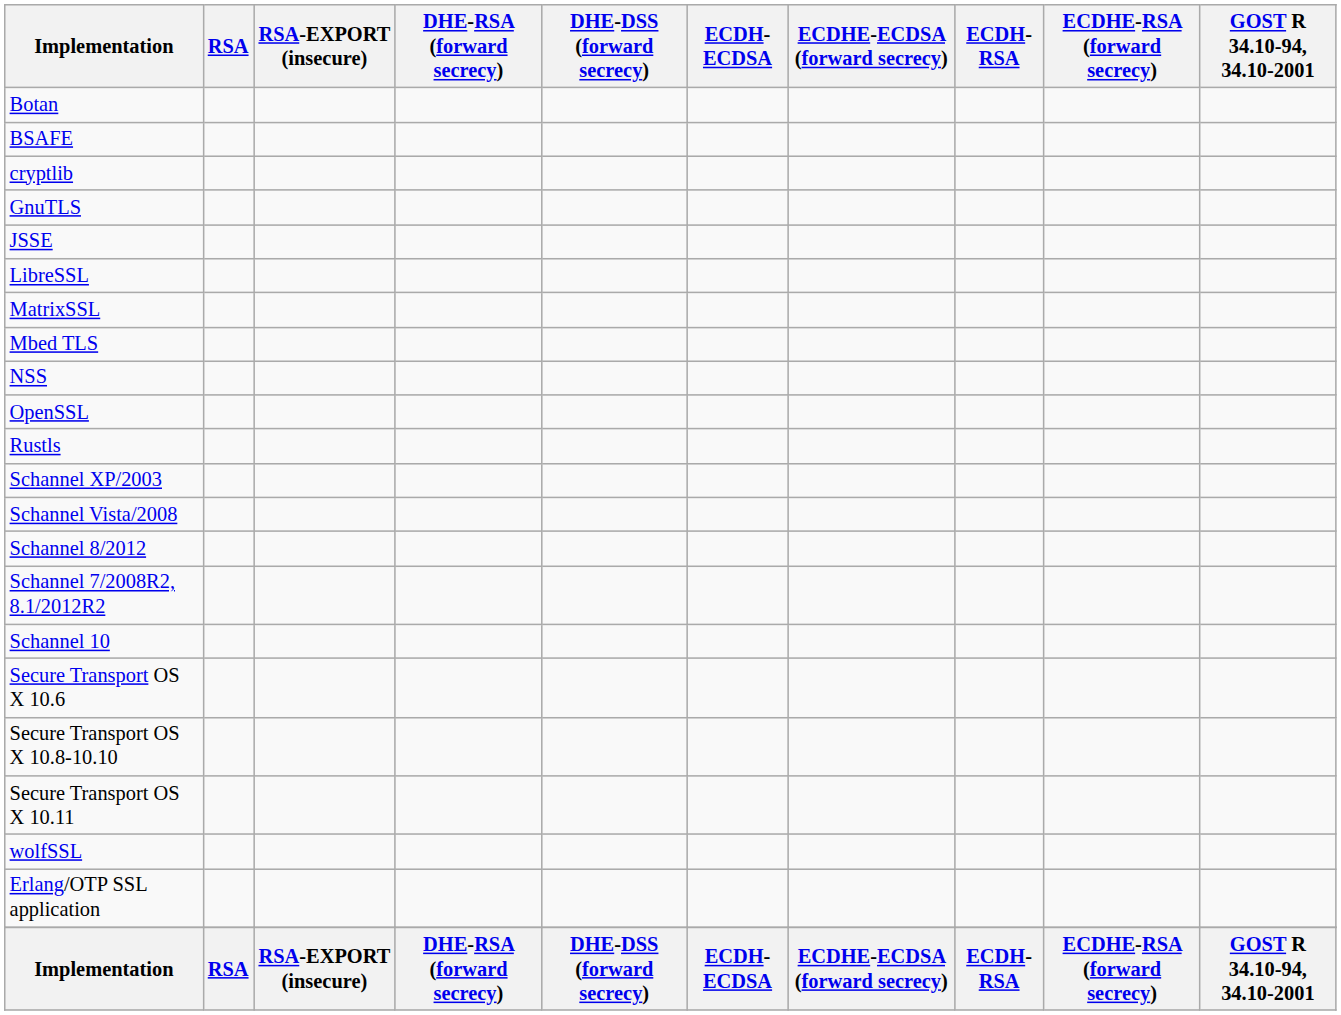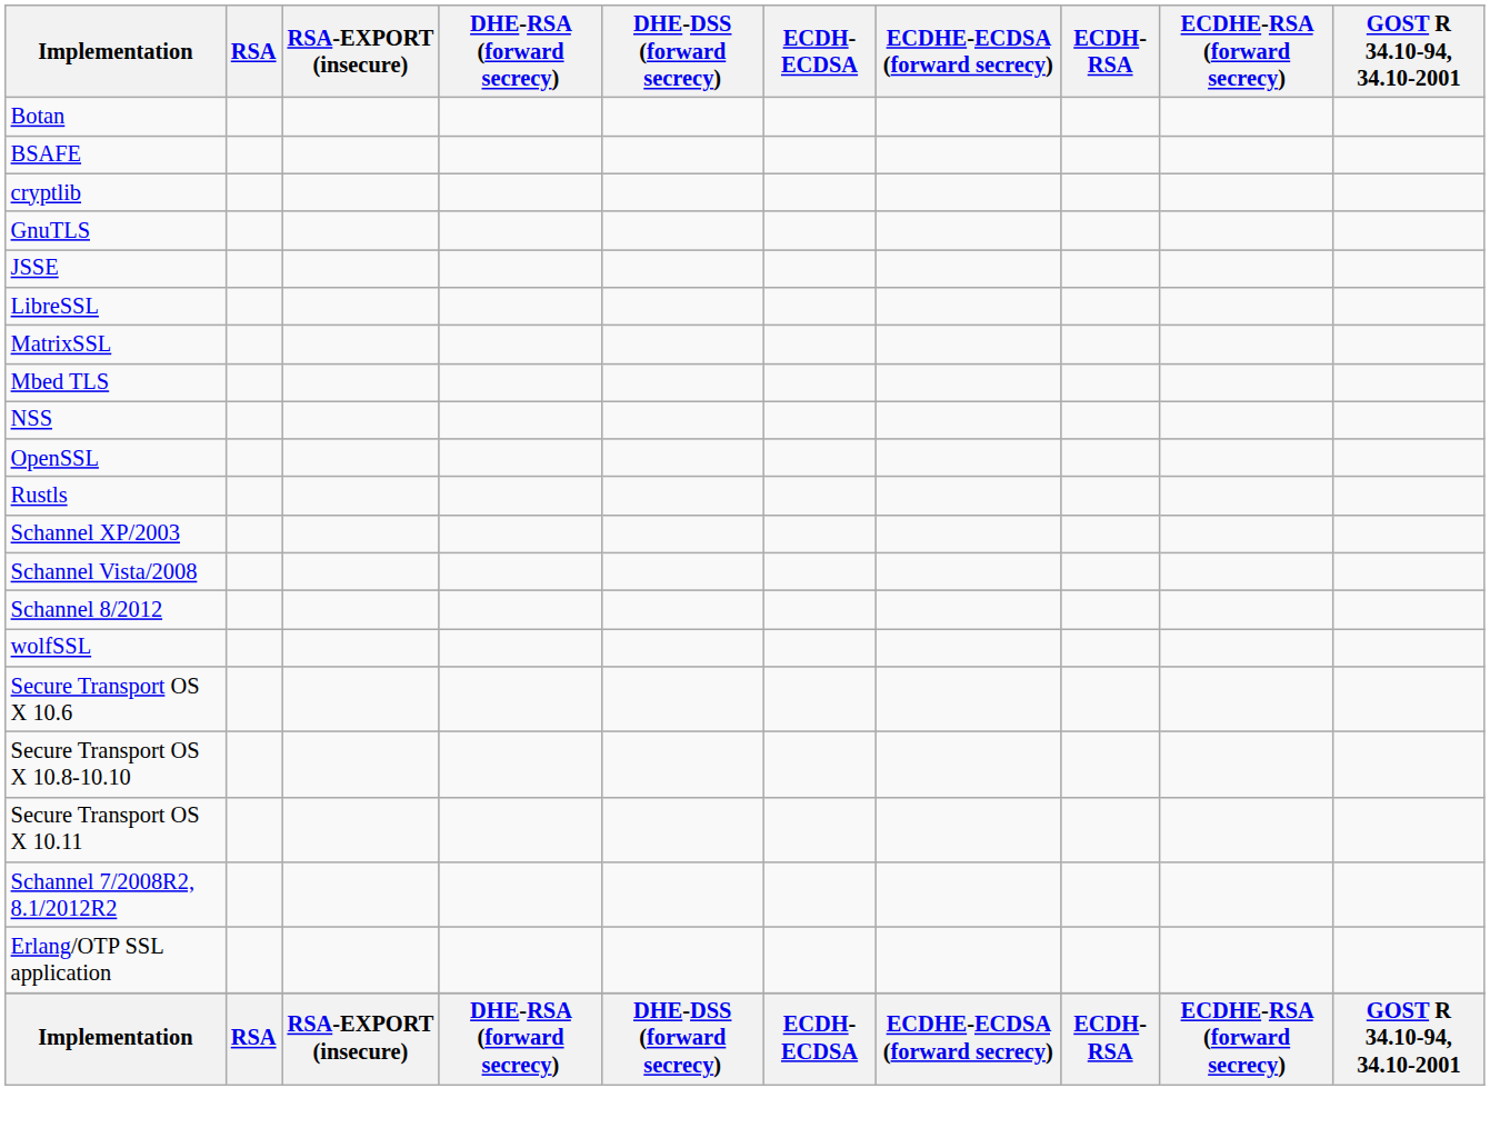 <table class="wikitable sortable sort-under" style="text-align: left; font-size: smaller">
 <tr>
 <th>Implementation</th>
 <th><a href='#'>RSA</a></th>
 <th><a href='#'>RSA</a>-EXPORT (insecure)</th>
 <th><a href='#'>DHE</a>-<a href='#'>RSA</a> (<a href='#'>forward secrecy</a>)</th>
 <th><a href='#'>DHE</a>-<a href='#'>DSS</a> (<a href='#'>forward secrecy</a>)</th>
 <th><a href='#'>ECDH</a>-<a href='#'>ECDSA</a></th>
 <th><a href='#'>ECDHE</a>-<a href='#'>ECDSA</a> (<a href='#'>forward secrecy</a>)</th>
 <th><a href='#'>ECDH</a>-<a href='#'>RSA</a></th>
 <th><a href='#'>ECDHE</a>-<a href='#'>RSA</a> (<a href='#'>forward secrecy</a>)</th>
 <th><a href='#'>GOST</a> R 34.10-94, 34.10-2001</th>
 </tr>
 <tr>
 <td><a href='#'>Botan</a></td>
 <td></td>
 <td></td>
 <td></td>
 <td></td>
 <td></td>
 <td></td>
 <td></td>
 <td></td>
 <td></td>
 </tr>
 <tr>
 <td><a href='#'>BSAFE</a></td>
 <td></td>
 <td></td>
 <td></td>
 <td></td>
 <td></td>
 <td></td>
 <td></td>
 <td></td>
 <td></td>
 </tr>
 <tr>
 <td><a href='#'>cryptlib</a></td>
 <td></td>
 <td></td>
 <td></td>
 <td></td>
 <td></td>
 <td></td>
 <td></td>
 <td></td>
 <td></td>
 </tr>
 <tr>
 <td><a href='#'>GnuTLS</a></td>
 <td></td>
 <td></td>
 <td></td>
 <td></td>
 <td></td>
 <td></td>
 <td></td>
 <td></td>
 <td></td>
 </tr>
 <tr>
 <td><a href='#'>JSSE</a></td>
 <td></td>
 <td></td>
 <td></td>
 <td></td>
 <td></td>
 <td></td>
 <td></td>
 <td></td>
 <td></td>
 </tr>
 <tr>
 <td><a href='#'>LibreSSL</a></td>
 <td></td>
 <td></td>
 <td></td>
 <td></td>
 <td></td>
 <td></td>
 <td></td>
 <td></td>
 <td></td>
 </tr>
 <tr>
 <td><a href='#'>MatrixSSL</a></td>
 <td></td>
 <td></td>
 <td></td>
 <td></td>
 <td></td>
 <td></td>
 <td></td>
 <td></td>
 <td></td>
 </tr>
 <tr>
 <td><a href='#'>Mbed TLS</a></td>
 <td></td>
 <td></td>
 <td></td>
 <td></td>
 <td></td>
 <td></td>
 <td></td>
 <td></td>
 <td></td>
 </tr>
 <tr>
 <td><a href='#'>NSS</a></td>
 <td></td>
 <td></td>
 <td></td>
 <td></td>
 <td></td>
 <td></td>
 <td></td>
 <td></td>
 <td></td>
 </tr>
 <tr>
 <td><a href='#'>OpenSSL</a></td>
 <td></td>
 <td></td>
 <td></td>
 <td></td>
 <td></td>
 <td></td>
 <td></td>
 <td></td>
 <td></td>
 </tr>
 <tr>
 <td><a href='#'>Rustls</a></td>
 <td></td>
 <td></td>
 <td></td>
 <td></td>
 <td></td>
 <td></td>
 <td></td>
 <td></td>
 <td></td>
 </tr>
 <tr>
 <td><a href='#'>Schannel XP/2003</a></td>
 <td></td>
 <td></td>
 <td></td>
 <td></td>
 <td></td>
 <td></td>
 <td></td>
 <td></td>
 <td></td>
 </tr>
 <tr>
 <td><a href='#'>Schannel Vista/2008</a></td>
 <td></td>
 <td></td>
 <td></td>
 <td></td>
 <td></td>
 <td></td>
 <td></td>
 <td></td>
 <td></td>
 </tr>
 <tr>
 <td><a href='#'>Schannel 8/2012</a></td>
 <td></td>
 <td></td>
 <td></td>
 <td></td>
 <td></td>
 <td></td>
 <td></td>
 <td></td>
 <td></td>
 </tr>
 <tr>
-<td><a href='#'>Schannel 7/2008R2, 8.1/2012R2</a></td>
-<td></td>
-<td></td>
-<td></td>
-<td></td>
-<td></td>
-<td></td>
-<td></td>
-<td></td>
-<td></td>
-</tr>
-<tr>
-<td><a href='#'>Schannel 10</a></td>
+<td><a href='#'>wolfSSL</a></td>
 <td></td>
 <td></td>
 <td></td>
 <td></td>
 <td></td>
 <td></td>
 <td></td>
 <td></td>
 <td></td>
 </tr>
 <tr>
 <td><a href='#'>Secure Transport</a> OS X 10.6</td>
 <td></td>
 <td></td>
 <td></td>
 <td></td>
 <td></td>
 <td></td>
 <td></td>
 <td></td>
 <td></td>
 </tr>
 <tr>
 <td>Secure Transport OS X 10.8-10.10</td>
 <td></td>
 <td></td>
 <td></td>
 <td></td>
 <td></td>
 <td></td>
 <td></td>
 <td></td>
 <td></td>
 </tr>
 <tr>
 <td>Secure Transport OS X 10.11</td>
 <td></td>
 <td></td>
 <td></td>
 <td></td>
 <td></td>
 <td></td>
 <td></td>
 <td></td>
 <td></td>
 </tr>
 <tr>
-<td><a href='#'>wolfSSL</a></td>
+<td><a href='#'>Schannel 7/2008R2, 8.1/2012R2</a></td>
 <td></td>
 <td></td>
 <td></td>
 <td></td>
 <td></td>
 <td></td>
 <td></td>
 <td></td>
 <td></td>
 </tr>
 <tr>
 <td><a href='#'>Erlang</a>/OTP SSL application</td>
 <td></td>
 <td></td>
 <td></td>
 <td></td>
 <td></td>
 <td></td>
 <td></td>
 <td></td>
 <td></td>
 </tr>
 <tr>
 </tr>
 <tr class="sortbottom">
 <th>Implementation</th>
 <th><a href='#'>RSA</a></th>
 <th><a href='#'>RSA</a>-EXPORT (insecure)</th>
 <th><a href='#'>DHE</a>-<a href='#'>RSA</a> (<a href='#'>forward secrecy</a>)</th>
 <th><a href='#'>DHE</a>-<a href='#'>DSS</a> (<a href='#'>forward secrecy</a>)</th>
 <th><a href='#'>ECDH</a>-<a href='#'>ECDSA</a></th>
 <th><a href='#'>ECDHE</a>-<a href='#'>ECDSA</a> (<a href='#'>forward secrecy</a>)</th>
 <th><a href='#'>ECDH</a>-<a href='#'>RSA</a></th>
 <th><a href='#'>ECDHE</a>-<a href='#'>RSA</a> (<a href='#'>forward secrecy</a>)</th>
 <th><a href='#'>GOST</a> R 34.10-94, 34.10-2001</th>
 </tr>
 </table>
